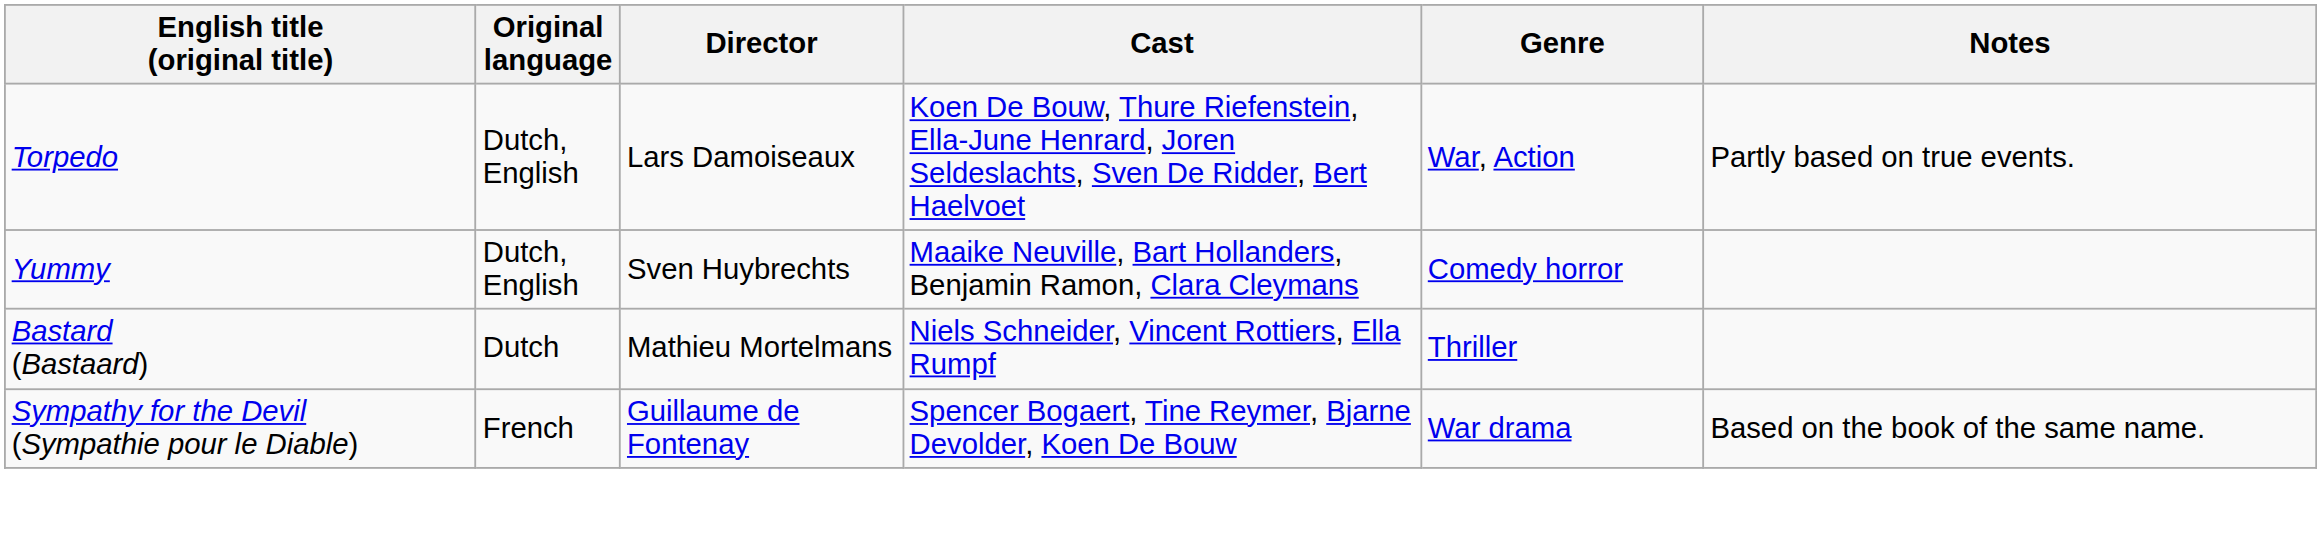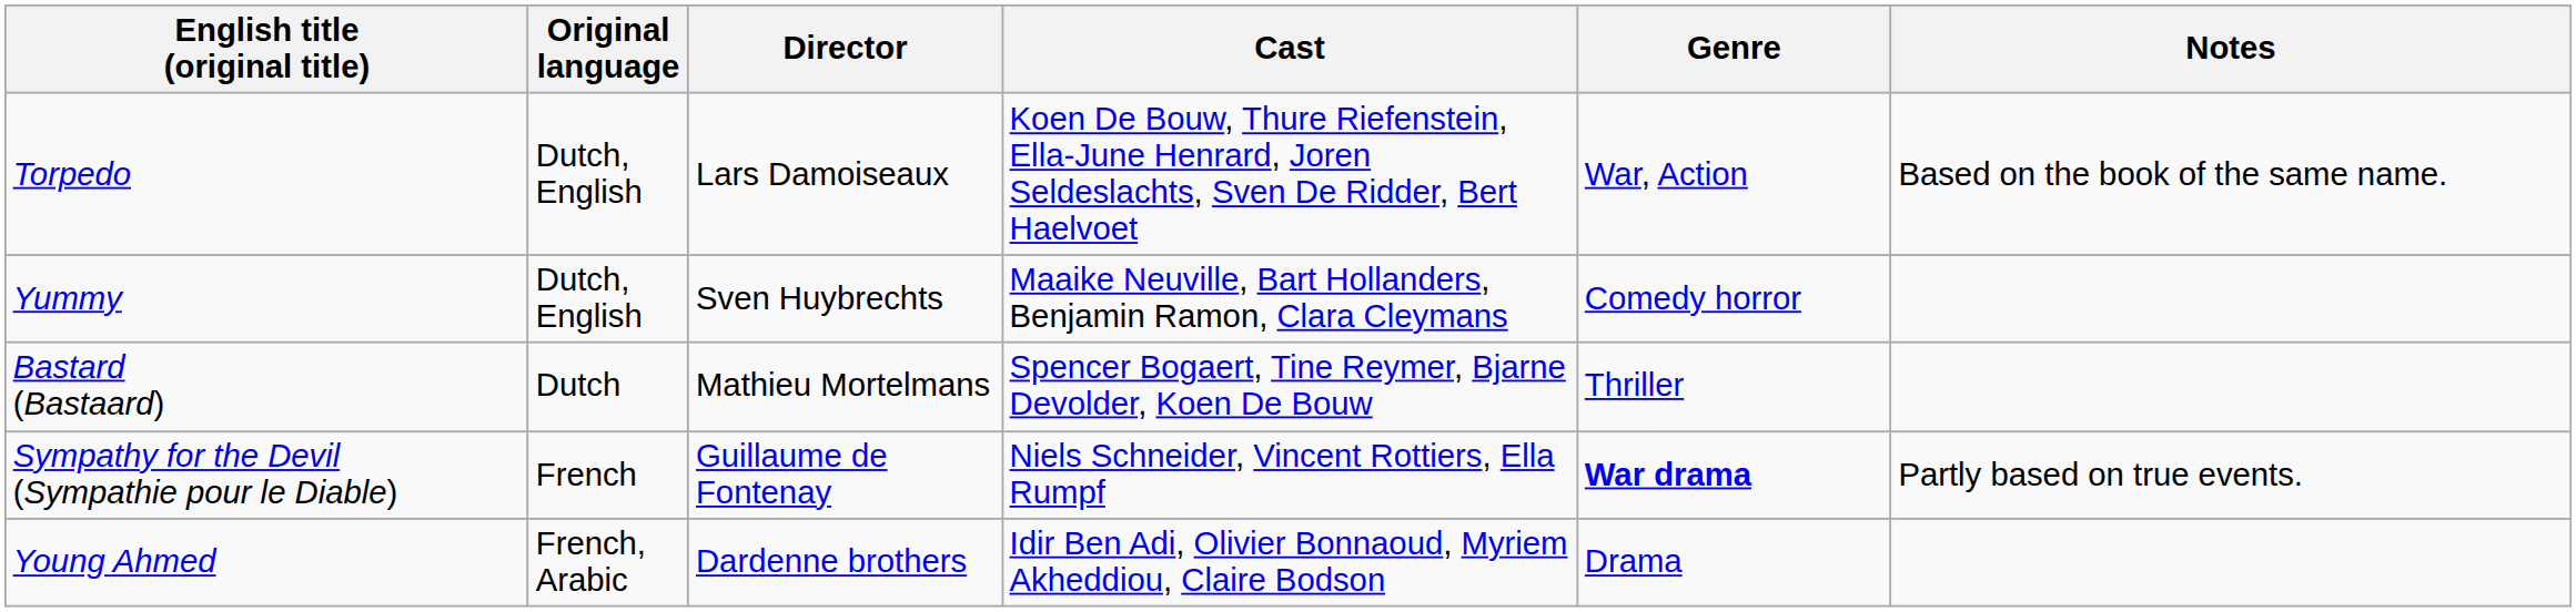 <table class="wikitable" width= "100%">
 <tr>
 <th width=20%>English title <br> (original title)</th>
 <th width=5%>Original language</th>
 <th width=12%>Director</th>
 <th width=22%>Cast</th>
 <th width=12%>Genre</th>
 <th width=26%>Notes</th>
 </tr>
 <tr>
 <td><em><a href='#'>Torpedo</a></em></td>
 <td>Dutch, English</td>
 <td>Lars Damoiseaux</td>
 <td><a href='#'>Koen De Bouw</a>, <a href='#'>Thure Riefenstein</a>, <a href='#'>Ella-June Henrard</a>, <a href='#'>Joren Seldeslachts</a>, <a href='#'>Sven De Ridder</a>, <a href='#'>Bert Haelvoet</a></td>
 <td><a href='#'>War</a>, <a href='#'>Action</a></td>
-<td>Partly based on true events.</td>
+<td>Based on the book of the same name.</td>
 </tr>
 <tr>
 <td><em><a href='#'>Yummy</a></em></td>
 <td>Dutch, English</td>
 <td>Sven Huybrechts</td>
 <td><a href='#'>Maaike Neuville</a>, <a href='#'>Bart Hollanders</a>, Benjamin Ramon, <a href='#'>Clara Cleymans</a></td>
 <td><a href='#'>Comedy horror</a></td>
 <td></td>
 </tr>
 <tr>
 <td><em><a href='#'>Bastard</a></em> <br> (<em>Bastaard</em>)</td>
 <td>Dutch</td>
 <td>Mathieu Mortelmans</td>
-<td><a href='#'>Niels Schneider</a>, <a href='#'>Vincent Rottiers</a>, <a href='#'>Ella Rumpf</a></td>
+<td><a href='#'>Spencer Bogaert</a>, <a href='#'>Tine Reymer</a>, <a href='#'>Bjarne Devolder</a>, <a href='#'>Koen De Bouw</a></td>
 <td><a href='#'>Thriller</a></td>
 <td></td>
 </tr>
 <tr>
 <td><em><a href='#'>Sympathy for the Devil</a></em> <br> (<em>Sympathie pour le Diable</em>)</td>
 <td>French</td>
 <td><a href='#'>Guillaume de Fontenay</a></td>
-<td><a href='#'>Spencer Bogaert</a>, <a href='#'>Tine Reymer</a>, <a href='#'>Bjarne Devolder</a>, <a href='#'>Koen De Bouw</a></td>
-<td><a href='#'>War drama</a></td>
-<td>Based on the book of the same name.</td>
+<td><a href='#'>Niels Schneider</a>, <a href='#'>Vincent Rottiers</a>, <a href='#'>Ella Rumpf</a></td>
+<td><strong><a href='#'>War drama</a></strong></td>
+<td>Partly based on true events.</td>
+</tr>
+<tr>
+<td><em><a href='#'>Young Ahmed</a></em></td>
+<td>French, Arabic</td>
+<td><a href='#'>Dardenne brothers</a></td>
+<td><a href='#'>Idir Ben Adi</a>, <a href='#'>Olivier Bonnaoud</a>, <a href='#'>Myriem Akheddiou</a>, <a href='#'>Claire Bodson</a></td>
+<td><a href='#'>Drama</a></td>
+<td></td>
 </tr>
 </table>
